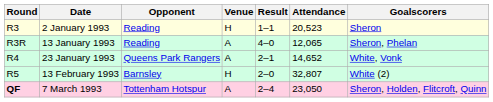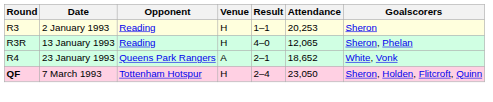 <table class="wikitable">
 <tr>
 <th>Round</th>
 <th>Date</th>
 <th>Opponent</th>
 <th>Venue</th>
 <th>Result</th>
 <th>Attendance</th>
 <th>Goalscorers</th>
 </tr>
 <tr style="background-color: #ffffdd;">
 <td>R3</td>
 <td>2 January 1993</td>
 <td><a href='#'>Reading</a></td>
 <td>H</td>
 <td>1–1</td>
-<td>20,523</td>
+<td>20,253</td>
 <td><a href='#'>Sheron</a></td>
 </tr>
 <tr style="background-color: #d0ffe3;">
 <td>R3R</td>
 <td>13 January 1993</td>
 <td><a href='#'>Reading</a></td>
-<td>A</td>
+<td>H</td>
 <td>4–0</td>
 <td>12,065</td>
 <td><a href='#'>Sheron</a>, <a href='#'>Phelan</a></td>
 </tr>
 <tr style="background-color: #d0ffe3;">
 <td>R4</td>
 <td>23 January 1993</td>
 <td><a href='#'>Queens Park Rangers</a></td>
 <td>A</td>
 <td>2–1</td>
-<td>14,652</td>
+<td>18,652</td>
 <td><a href='#'>White</a>, <a href='#'>Vonk</a></td>
-</tr>
-<tr style="background-color: #d0ffe3;">
-<td>R5</td>
-<td>13 February 1993</td>
-<td><a href='#'>Barnsley</a></td>
-<td>H</td>
-<td>2–0</td>
-<td>32,807</td>
-<td><a href='#'>White</a> (2)</td>
 </tr>
 <tr style="background-color: #ffd0e3;">
 <td><strong>QF</strong></td>
 <td>7 March 1993</td>
 <td><a href='#'>Tottenham Hotspur</a></td>
-<td>A</td>
+<td>H</td>
 <td>2–4</td>
 <td>23,050</td>
 <td><a href='#'>Sheron</a>, <a href='#'>Holden</a>, <a href='#'>Flitcroft</a>, <a href='#'>Quinn</a></td>
 </tr>
 </table>
